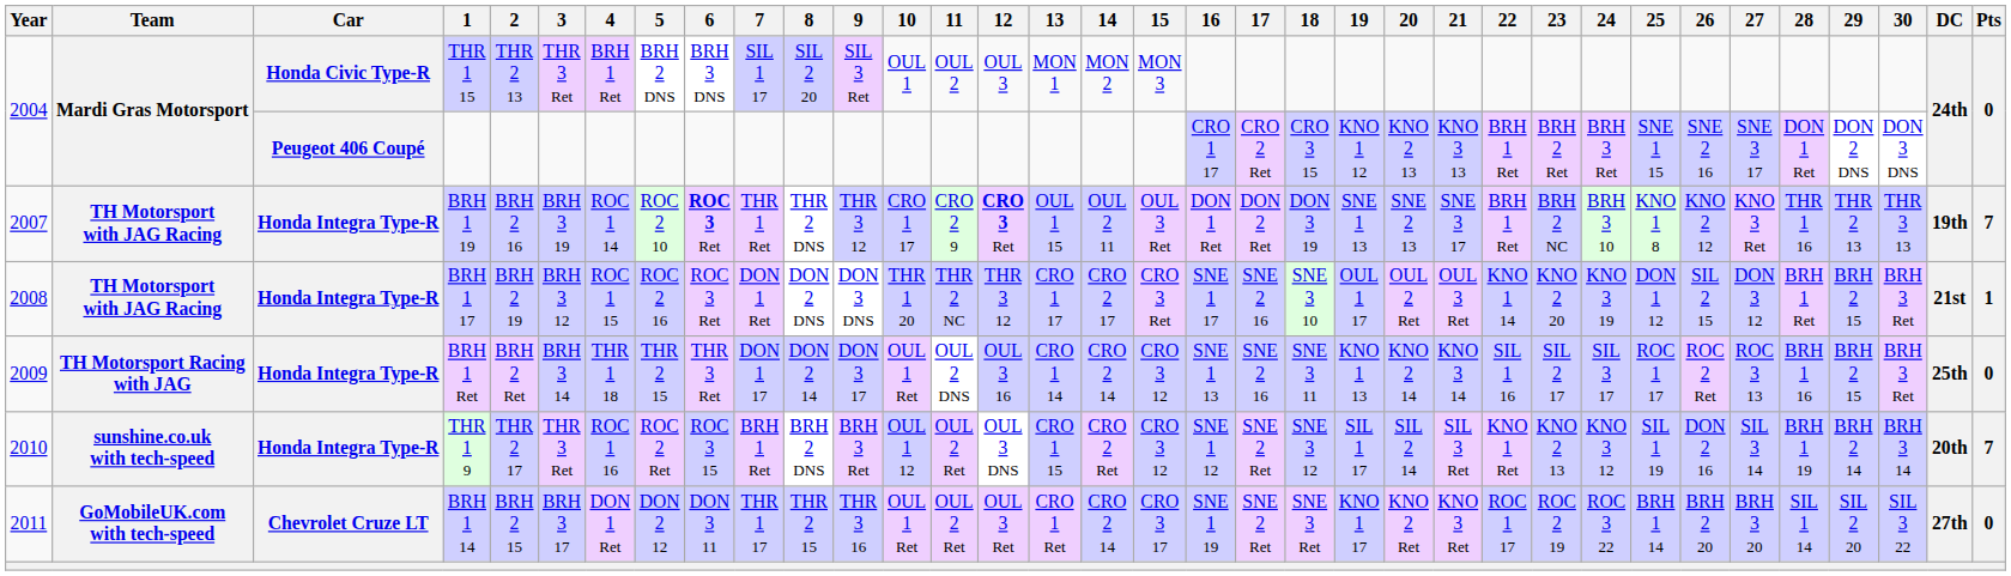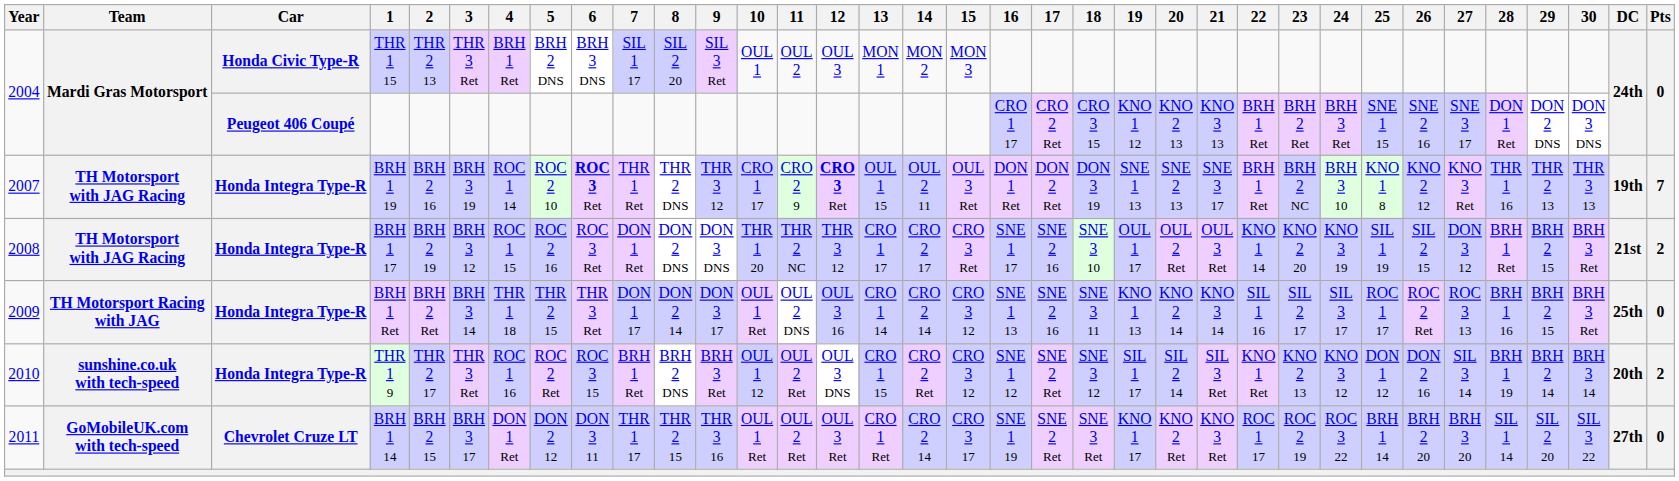 <table class="wikitable" style="text-align:center; font-size:85%">
 <tr>
 <th>Year</th>
 <th>Team</th>
 <th>Car</th>
 <th>1</th>
 <th>2</th>
 <th>3</th>
 <th>4</th>
 <th>5</th>
 <th>6</th>
 <th>7</th>
 <th>8</th>
 <th>9</th>
 <th>10</th>
 <th>11</th>
 <th>12</th>
 <th>13</th>
 <th>14</th>
 <th>15</th>
 <th>16</th>
 <th>17</th>
 <th>18</th>
 <th>19</th>
 <th>20</th>
 <th>21</th>
 <th>22</th>
 <th>23</th>
 <th>24</th>
 <th>25</th>
 <th>26</th>
 <th>27</th>
 <th>28</th>
 <th>29</th>
 <th>30</th>
 <th>DC</th>
 <th>Pts</th>
 </tr>
 <tr>
 <td rowspan=2><a href='#'>2004</a></td>
 <th rowspan=2 nowrap>Mardi Gras Motorsport</th>
 <th nowrap><a href='#'>Honda Civic Type-R</a></th>
 <td style="background:#CFCFFF;"><a href='#'>THR<br>1</a><br><small>15</small></td>
 <td style="background:#CFCFFF;"><a href='#'>THR<br>2</a><br><small>13</small></td>
 <td style="background:#EFCFFF;"><a href='#'>THR<br>3</a><br><small>Ret</small></td>
 <td style="background:#EFCFFF;"><a href='#'>BRH<br>1</a><br><small>Ret</small></td>
 <td style="background:#FFFFFF;"><a href='#'>BRH<br>2</a><br><small>DNS</small></td>
 <td style="background:#FFFFFF;"><a href='#'>BRH<br>3</a><br><small>DNS</small></td>
 <td style="background:#CFCFFF;"><a href='#'>SIL<br>1</a><br><small>17</small></td>
 <td style="background:#CFCFFF;"><a href='#'>SIL<br>2</a><br><small>20</small></td>
 <td style="background:#EFCFFF;"><a href='#'>SIL<br>3</a><br><small>Ret</small></td>
 <td><a href='#'>OUL<br>1</a></td>
 <td><a href='#'>OUL<br>2</a></td>
 <td><a href='#'>OUL<br>3</a></td>
 <td><a href='#'>MON<br>1</a></td>
 <td><a href='#'>MON<br>2</a></td>
 <td><a href='#'>MON<br>3</a></td>
 <td></td>
 <td></td>
 <td></td>
 <td></td>
 <td></td>
 <td></td>
 <td></td>
 <td></td>
 <td></td>
 <td></td>
 <td></td>
 <td></td>
 <td></td>
 <td></td>
 <td></td>
 <th rowspan=2>24th</th>
 <th rowspan=2>0</th>
 </tr>
 <tr>
 <th nowrap><a href='#'>Peugeot 406 Coupé</a></th>
 <td></td>
 <td></td>
 <td></td>
 <td></td>
 <td></td>
 <td></td>
 <td></td>
 <td></td>
 <td></td>
 <td></td>
 <td></td>
 <td></td>
 <td></td>
 <td></td>
 <td></td>
 <td style="background:#CFCFFF;"><a href='#'>CRO<br>1</a><br><small>17</small></td>
 <td style="background:#EFCFFF;"><a href='#'>CRO<br>2</a><br><small>Ret</small></td>
 <td style="background:#CFCFFF;"><a href='#'>CRO<br>3</a><br><small>15</small></td>
 <td style="background:#CFCFFF;"><a href='#'>KNO<br>1</a><br><small>12</small></td>
 <td style="background:#CFCFFF;"><a href='#'>KNO<br>2</a><br><small>13</small></td>
 <td style="background:#CFCFFF;"><a href='#'>KNO<br>3</a><br><small>13</small></td>
 <td style="background:#EFCFFF;"><a href='#'>BRH<br>1</a><br><small>Ret</small></td>
 <td style="background:#EFCFFF;"><a href='#'>BRH<br>2</a><br><small>Ret</small></td>
 <td style="background:#EFCFFF;"><a href='#'>BRH<br>3</a><br><small>Ret</small></td>
 <td style="background:#CFCFFF;"><a href='#'>SNE<br>1</a><br><small>15</small></td>
 <td style="background:#CFCFFF;"><a href='#'>SNE<br>2</a><br><small>16</small></td>
 <td style="background:#CFCFFF;"><a href='#'>SNE<br>3</a><br><small>17</small></td>
 <td style="background:#EFCFFF;"><a href='#'>DON<br>1</a><br><small>Ret</small></td>
 <td style="background:#FFFFFF;"><a href='#'>DON<br>2</a><br><small>DNS</small></td>
 <td style="background:#FFFFFF;"><a href='#'>DON<br>3</a><br><small>DNS</small></td>
 </tr>
 <tr>
 <td><a href='#'>2007</a></td>
 <th nowrap><a href='#'>TH Motorsport<br>with JAG Racing</a></th>
 <th nowrap><a href='#'>Honda Integra Type-R</a></th>
 <td style="background:#CFCFFF;"><a href='#'>BRH<br>1</a><br><small>19</small></td>
 <td style="background:#CFCFFF;"><a href='#'>BRH<br>2</a><br><small>16</small></td>
 <td style="background:#CFCFFF;"><a href='#'>BRH<br>3</a><br><small>19</small></td>
 <td style="background:#CFCFFF;"><a href='#'>ROC<br>1</a><br><small>14</small></td>
 <td style="background:#DFFFDF;"><a href='#'>ROC<br>2</a><br><small>10</small></td>
 <td style="background:#EFCFFF;"><strong><a href='#'>ROC<br>3</a></strong><br><small>Ret</small></td>
 <td style="background:#EFCFFF;"><a href='#'>THR<br>1</a><br><small>Ret</small></td>
 <td style="background:#FFFFFF;"><a href='#'>THR<br>2</a><br><small>DNS</small></td>
 <td style="background:#CFCFFF;"><a href='#'>THR<br>3</a><br><small>12</small></td>
 <td style="background:#CFCFFF;"><a href='#'>CRO<br>1</a><br><small>17</small></td>
 <td style="background:#DFFFDF;"><a href='#'>CRO<br>2</a><br><small>9</small></td>
 <td style="background:#EFCFFF;"><strong><a href='#'>CRO<br>3</a></strong><br><small>Ret</small></td>
 <td style="background:#CFCFFF;"><a href='#'>OUL<br>1</a><br><small>15</small></td>
 <td style="background:#CFCFFF;"><a href='#'>OUL<br>2</a><br><small>11</small></td>
 <td style="background:#EFCFFF;"><a href='#'>OUL<br>3</a><br><small>Ret</small></td>
 <td style="background:#EFCFFF;"><a href='#'>DON<br>1</a><br><small>Ret</small></td>
 <td style="background:#EFCFFF;"><a href='#'>DON<br>2</a><br><small>Ret</small></td>
 <td style="background:#CFCFFF;"><a href='#'>DON<br>3</a><br><small>19</small></td>
 <td style="background:#CFCFFF;"><a href='#'>SNE<br>1</a><br><small>13</small></td>
 <td style="background:#CFCFFF;"><a href='#'>SNE<br>2</a><br><small>13</small></td>
 <td style="background:#CFCFFF;"><a href='#'>SNE<br>3</a><br><small>17</small></td>
 <td style="background:#EFCFFF;"><a href='#'>BRH<br>1</a><br><small>Ret</small></td>
 <td style="background:#CFCFFF;"><a href='#'>BRH<br>2</a><br><small>NC</small></td>
 <td style="background:#DFFFDF;"><a href='#'>BRH<br>3</a><br><small>10</small></td>
 <td style="background:#DFFFDF;"><a href='#'>KNO<br>1</a><br><small>8</small></td>
 <td style="background:#CFCFFF;"><a href='#'>KNO<br>2</a><br><small>12</small></td>
 <td style="background:#EFCFFF;"><a href='#'>KNO<br>3</a><br><small>Ret</small></td>
 <td style="background:#CFCFFF;"><a href='#'>THR<br>1</a><br><small>16</small></td>
 <td style="background:#CFCFFF;"><a href='#'>THR<br>2</a><br><small>13</small></td>
 <td style="background:#CFCFFF;"><a href='#'>THR<br>3</a><br><small>13</small></td>
 <th>19th</th>
 <th>7</th>
 </tr>
 <tr>
 <td><a href='#'>2008</a></td>
 <th nowrap><a href='#'>TH Motorsport<br>with JAG Racing</a></th>
 <th nowrap><a href='#'>Honda Integra Type-R</a></th>
 <td style="background:#CFCFFF;"><a href='#'>BRH<br>1</a><br><small>17</small></td>
 <td style="background:#CFCFFF;"><a href='#'>BRH<br>2</a><br><small>19</small></td>
 <td style="background:#CFCFFF;"><a href='#'>BRH<br>3</a><br><small>12</small></td>
 <td style="background:#CFCFFF;"><a href='#'>ROC<br>1</a><br><small>15</small></td>
 <td style="background:#CFCFFF;"><a href='#'>ROC<br>2</a><br><small>16</small></td>
 <td style="background:#EFCFFF;"><a href='#'>ROC<br>3</a><br><small>Ret</small></td>
 <td style="background:#EFCFFF;"><a href='#'>DON<br>1</a><br><small>Ret</small></td>
 <td style="background:#FFFFFF;"><a href='#'>DON<br>2</a><br><small>DNS</small></td>
 <td style="background:#FFFFFF;"><a href='#'>DON<br>3</a><br><small>DNS</small></td>
 <td style="background:#CFCFFF;"><a href='#'>THR<br>1</a><br><small>20</small></td>
 <td style="background:#CFCFFF;"><a href='#'>THR<br>2</a><br><small>NC</small></td>
 <td style="background:#CFCFFF;"><a href='#'>THR<br>3</a><br><small>12</small></td>
 <td style="background:#CFCFFF;"><a href='#'>CRO<br>1</a><br><small>17</small></td>
 <td style="background:#CFCFFF;"><a href='#'>CRO<br>2</a><br><small>17</small></td>
 <td style="background:#EFCFFF;"><a href='#'>CRO<br>3</a><br><small>Ret</small></td>
 <td style="background:#CFCFFF;"><a href='#'>SNE<br>1</a><br><small>17</small></td>
 <td style="background:#CFCFFF;"><a href='#'>SNE<br>2</a><br><small>16</small></td>
 <td style="background:#DFFFDF;"><a href='#'>SNE<br>3</a><br><small>10</small></td>
 <td style="background:#CFCFFF;"><a href='#'>OUL<br>1</a><br><small>17</small></td>
 <td style="background:#EFCFFF;"><a href='#'>OUL<br>2</a><br><small>Ret</small></td>
 <td style="background:#EFCFFF;"><a href='#'>OUL<br>3</a><br><small>Ret</small></td>
 <td style="background:#CFCFFF;"><a href='#'>KNO<br>1</a><br><small>14</small></td>
 <td style="background:#CFCFFF;"><a href='#'>KNO<br>2</a><br><small>20</small></td>
 <td style="background:#CFCFFF;"><a href='#'>KNO<br>3</a><br><small>19</small></td>
-<td style="background:#CFCFFF;"><a href='#'>DON<br>1</a><br><small>12</small></td>
+<td style="background:#CFCFFF;"><a href='#'>SIL<br>1</a><br><small>19</small></td>
 <td style="background:#CFCFFF;"><a href='#'>SIL<br>2</a><br><small>15</small></td>
 <td style="background:#CFCFFF;"><a href='#'>DON<br>3</a><br><small>12</small></td>
 <td style="background:#EFCFFF;"><a href='#'>BRH<br>1</a><br><small>Ret</small></td>
 <td style="background:#CFCFFF;"><a href='#'>BRH<br>2</a><br><small>15</small></td>
 <td style="background:#EFCFFF;"><a href='#'>BRH<br>3</a><br><small>Ret</small></td>
 <th>21st</th>
-<th>1</th>
+<th>2</th>
 </tr>
 <tr>
 <td><a href='#'>2009</a></td>
 <th nowrap><a href='#'>TH Motorsport Racing<br>with JAG</a></th>
 <th nowrap><a href='#'>Honda Integra Type-R</a></th>
 <td style="background:#EFCFFF;"><a href='#'>BRH<br>1</a><br><small>Ret</small></td>
 <td style="background:#EFCFFF;"><a href='#'>BRH<br>2</a><br><small>Ret</small></td>
 <td style="background:#CFCFFF;"><a href='#'>BRH<br>3</a><br><small>14</small></td>
 <td style="background:#CFCFFF;"><a href='#'>THR<br>1</a><br><small>18</small></td>
 <td style="background:#CFCFFF;"><a href='#'>THR<br>2</a><br><small>15</small></td>
 <td style="background:#EFCFFF;"><a href='#'>THR<br>3</a><br><small>Ret</small></td>
 <td style="background:#CFCFFF;"><a href='#'>DON<br>1</a><br><small>17</small></td>
 <td style="background:#CFCFFF;"><a href='#'>DON<br>2</a><br><small>14</small></td>
 <td style="background:#CFCFFF;"><a href='#'>DON<br>3</a><br><small>17</small></td>
 <td style="background:#EFCFFF;"><a href='#'>OUL<br>1</a><br><small>Ret</small></td>
 <td style="background:#FFFFFF;"><a href='#'>OUL<br>2</a><br><small>DNS</small></td>
 <td style="background:#CFCFFF;"><a href='#'>OUL<br>3</a><br><small>16</small></td>
 <td style="background:#CFCFFF;"><a href='#'>CRO<br>1</a><br><small>14</small></td>
 <td style="background:#CFCFFF;"><a href='#'>CRO<br>2</a><br><small>14</small></td>
 <td style="background:#CFCFFF;"><a href='#'>CRO<br>3</a><br><small>12</small></td>
 <td style="background:#CFCFFF;"><a href='#'>SNE<br>1</a><br><small>13</small></td>
 <td style="background:#CFCFFF;"><a href='#'>SNE<br>2</a><br><small>16</small></td>
 <td style="background:#CFCFFF;"><a href='#'>SNE<br>3</a><br><small>11</small></td>
 <td style="background:#CFCFFF;"><a href='#'>KNO<br>1</a><br><small>13</small></td>
 <td style="background:#CFCFFF;"><a href='#'>KNO<br>2</a><br><small>14</small></td>
 <td style="background:#CFCFFF;"><a href='#'>KNO<br>3</a><br><small>14</small></td>
 <td style="background:#CFCFFF;"><a href='#'>SIL<br>1</a><br><small>16</small></td>
 <td style="background:#CFCFFF;"><a href='#'>SIL<br>2</a><br><small>17</small></td>
 <td style="background:#CFCFFF;"><a href='#'>SIL<br>3</a><br><small>17</small></td>
 <td style="background:#CFCFFF;"><a href='#'>ROC<br>1</a><br><small>17</small></td>
 <td style="background:#EFCFFF;"><a href='#'>ROC<br>2</a><br><small>Ret</small></td>
 <td style="background:#CFCFFF;"><a href='#'>ROC<br>3</a><br><small>13</small></td>
 <td style="background:#CFCFFF;"><a href='#'>BRH<br>1</a><br><small>16</small></td>
 <td style="background:#CFCFFF;"><a href='#'>BRH<br>2</a><br><small>15</small></td>
 <td style="background:#EFCFFF;"><a href='#'>BRH<br>3</a><br><small>Ret</small></td>
 <th>25th</th>
 <th>0</th>
 </tr>
 <tr>
 <td><a href='#'>2010</a></td>
 <th nowrap><a href='#'>sunshine.co.uk<br>with tech-speed</a></th>
 <th nowrap><a href='#'>Honda Integra Type-R</a></th>
 <td style="background:#DFFFDF;"><a href='#'>THR<br>1</a><br><small>9</small></td>
 <td style="background:#CFCFFF;"><a href='#'>THR<br>2</a><br><small>17</small></td>
 <td style="background:#EFCFFF;"><a href='#'>THR<br>3</a><br><small>Ret</small></td>
 <td style="background:#CFCFFF;"><a href='#'>ROC<br>1</a><br><small>16</small></td>
 <td style="background:#EFCFFF;"><a href='#'>ROC<br>2</a><br><small>Ret</small></td>
 <td style="background:#CFCFFF;"><a href='#'>ROC<br>3</a><br><small>15</small></td>
 <td style="background:#EFCFFF;"><a href='#'>BRH<br>1</a><br><small>Ret</small></td>
 <td style="background:#FFFFFF;"><a href='#'>BRH<br>2</a><br><small>DNS</small></td>
 <td style="background:#EFCFFF;"><a href='#'>BRH<br>3</a><br><small>Ret</small></td>
 <td style="background:#CFCFFF;"><a href='#'>OUL<br>1</a><br><small>12</small></td>
 <td style="background:#EFCFFF;"><a href='#'>OUL<br>2</a><br><small>Ret</small></td>
 <td style="background:#FFFFFF;"><a href='#'>OUL<br>3</a><br><small>DNS</small></td>
 <td style="background:#CFCFFF;"><a href='#'>CRO<br>1</a><br><small>15</small></td>
 <td style="background:#EFCFFF;"><a href='#'>CRO<br>2</a><br><small>Ret</small></td>
 <td style="background:#CFCFFF;"><a href='#'>CRO<br>3</a><br><small>12</small></td>
 <td style="background:#CFCFFF;"><a href='#'>SNE<br>1</a><br><small>12</small></td>
 <td style="background:#EFCFFF;"><a href='#'>SNE<br>2</a><br><small>Ret</small></td>
 <td style="background:#CFCFFF;"><a href='#'>SNE<br>3</a><br><small>12</small></td>
 <td style="background:#CFCFFF;"><a href='#'>SIL<br>1</a><br><small>17</small></td>
 <td style="background:#CFCFFF;"><a href='#'>SIL<br>2</a><br><small>14</small></td>
 <td style="background:#EFCFFF;"><a href='#'>SIL<br>3</a><br><small>Ret</small></td>
 <td style="background:#EFCFFF;"><a href='#'>KNO<br>1</a><br><small>Ret</small></td>
 <td style="background:#CFCFFF;"><a href='#'>KNO<br>2</a><br><small>13</small></td>
 <td style="background:#CFCFFF;"><a href='#'>KNO<br>3</a><br><small>12</small></td>
-<td style="background:#CFCFFF;"><a href='#'>SIL<br>1</a><br><small>19</small></td>
+<td style="background:#CFCFFF;"><a href='#'>DON<br>1</a><br><small>12</small></td>
 <td style="background:#CFCFFF;"><a href='#'>DON<br>2</a><br><small>16</small></td>
 <td style="background:#CFCFFF;"><a href='#'>SIL<br>3</a><br><small>14</small></td>
 <td style="background:#CFCFFF;"><a href='#'>BRH<br>1</a><br><small>19</small></td>
 <td style="background:#CFCFFF;"><a href='#'>BRH<br>2</a><br><small>14</small></td>
 <td style="background:#CFCFFF;"><a href='#'>BRH<br>3</a><br><small>14</small></td>
 <th>20th</th>
-<th>7</th>
+<th>2</th>
 </tr>
 <tr>
 <td><a href='#'>2011</a></td>
 <th nowrap><a href='#'>GoMobileUK.com<br>with tech-speed</a></th>
 <th nowrap><a href='#'>Chevrolet Cruze LT</a></th>
 <td style="background:#CFCFFF;"><a href='#'>BRH<br>1</a><br><small>14</small></td>
 <td style="background:#CFCFFF;"><a href='#'>BRH<br>2</a><br><small>15</small></td>
 <td style="background:#CFCFFF;"><a href='#'>BRH<br>3</a><br><small>17</small></td>
 <td style="background:#EFCFFF;"><a href='#'>DON<br>1</a><br><small>Ret</small></td>
 <td style="background:#CFCFFF;"><a href='#'>DON<br>2</a><br><small>12</small></td>
 <td style="background:#CFCFFF;"><a href='#'>DON<br>3</a><br><small>11</small></td>
 <td style="background:#CFCFFF;"><a href='#'>THR<br>1</a><br><small>17</small></td>
 <td style="background:#CFCFFF;"><a href='#'>THR<br>2</a><br><small>15</small></td>
 <td style="background:#CFCFFF;"><a href='#'>THR<br>3</a><br><small>16</small></td>
 <td style="background:#EFCFFF;"><a href='#'>OUL<br>1</a><br><small>Ret</small></td>
 <td style="background:#EFCFFF;"><a href='#'>OUL<br>2</a><br><small>Ret</small></td>
 <td style="background:#EFCFFF;"><a href='#'>OUL<br>3</a><br><small>Ret</small></td>
 <td style="background:#EFCFFF;"><a href='#'>CRO<br>1</a><br><small>Ret</small></td>
 <td style="background:#CFCFFF;"><a href='#'>CRO<br>2</a><br><small>14</small></td>
 <td style="background:#CFCFFF;"><a href='#'>CRO<br>3</a><br><small>17</small></td>
 <td style="background:#CFCFFF;"><a href='#'>SNE<br>1</a><br><small>19</small></td>
 <td style="background:#EFCFFF;"><a href='#'>SNE<br>2</a><br><small>Ret</small></td>
 <td style="background:#EFCFFF;"><a href='#'>SNE<br>3</a><br><small>Ret</small></td>
 <td style="background:#CFCFFF;"><a href='#'>KNO<br>1</a><br><small>17</small></td>
 <td style="background:#EFCFFF;"><a href='#'>KNO<br>2</a><br><small>Ret</small></td>
 <td style="background:#EFCFFF;"><a href='#'>KNO<br>3</a><br><small>Ret</small></td>
 <td style="background:#CFCFFF;"><a href='#'>ROC<br>1</a><br><small>17</small></td>
 <td style="background:#CFCFFF;"><a href='#'>ROC<br>2</a><br><small>19</small></td>
 <td style="background:#CFCFFF;"><a href='#'>ROC<br>3</a><br><small>22</small></td>
 <td style="background:#CFCFFF;"><a href='#'>BRH<br>1</a><br><small>14</small></td>
 <td style="background:#CFCFFF;"><a href='#'>BRH<br>2</a><br><small>20</small></td>
 <td style="background:#CFCFFF;"><a href='#'>BRH<br>3</a><br><small>20</small></td>
 <td style="background:#CFCFFF;"><a href='#'>SIL<br>1</a><br><small>14</small></td>
 <td style="background:#CFCFFF;"><a href='#'>SIL<br>2</a><br><small>20</small></td>
 <td style="background:#CFCFFF;"><a href='#'>SIL<br>3</a><br><small>22</small></td>
 <th>27th</th>
 <th>0</th>
 </tr>
 <tr>
 <th colspan="35"></th>
 </tr>
 </table>
